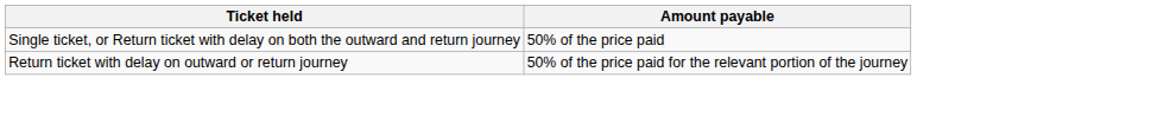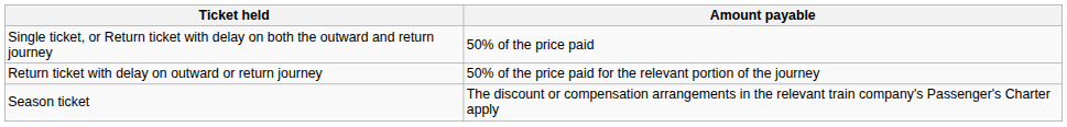 <table class="wikitable">
 <tr>
 <th>Ticket held</th>
 <th>Amount payable</th>
 </tr>
 <tr>
 <td>Single ticket, or Return ticket with delay on both the outward and return journey</td>
 <td>50% of the price paid</td>
 </tr>
 <tr>
 <td>Return ticket with delay on outward or return journey</td>
 <td>50% of the price paid for the relevant portion of the journey</td>
 </tr>
+<tr>
+<td>Season ticket</td>
+<td>The discount or compensation arrangements in the relevant train company's Passenger's Charter apply</td>
+</tr>
 </table>
